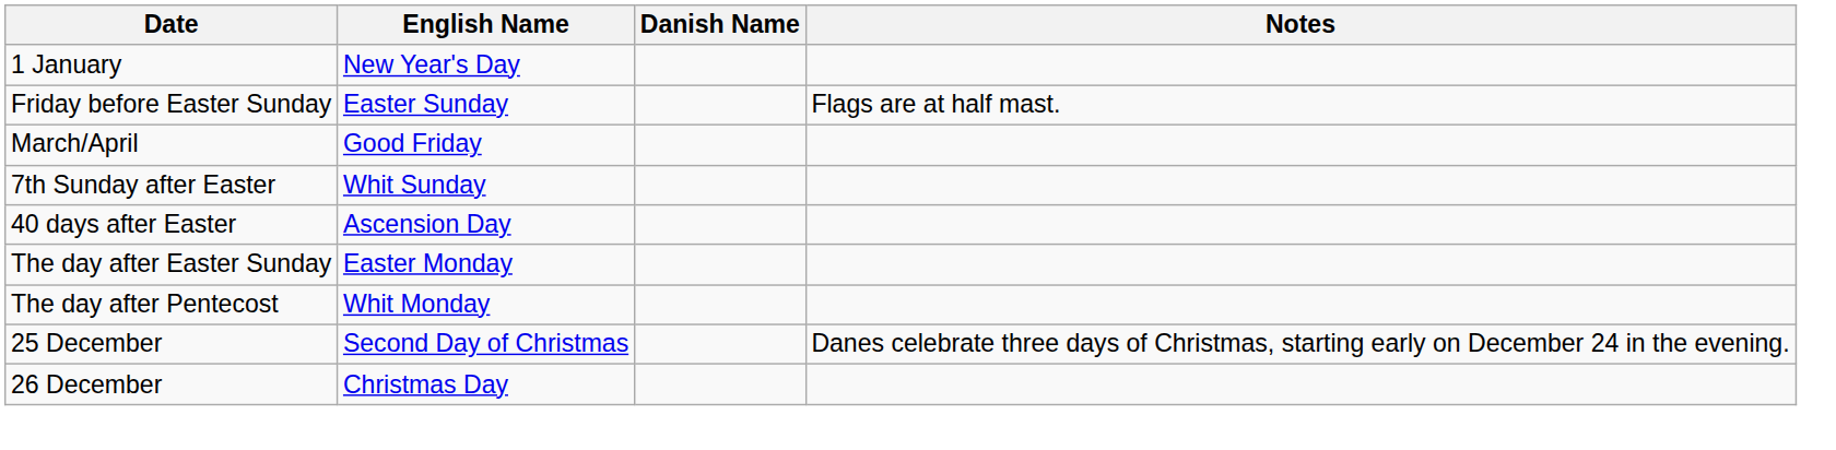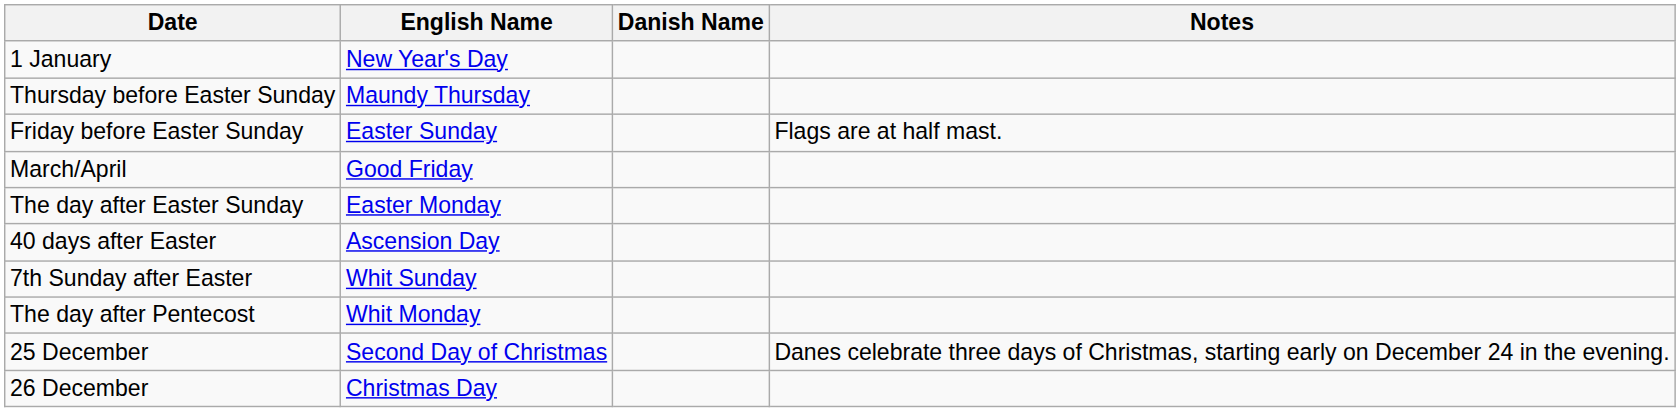 <table class="wikitable">
 <tr>
 <th>Date</th>
 <th>English Name</th>
 <th>Danish Name</th>
 <th>Notes</th>
 </tr>
 <tr>
 <td>1 January</td>
 <td><a href='#'>New Year's Day</a></td>
+<td><em></em></td>
+<td> </td>
+</tr>
+<tr>
+<td>Thursday before Easter Sunday</td>
+<td><a href='#'>Maundy Thursday</a></td>
 <td><em></em></td>
 <td> </td>
 </tr>
 <tr>
 <td>Friday before Easter Sunday</td>
 <td><a href='#'>Easter Sunday</a></td>
 <td><em></em></td>
 <td>Flags are at half mast.</td>
 </tr>
 <tr>
 <td>March/April</td>
 <td><a href='#'>Good Friday</a></td>
 <td><em></em></td>
 <td> </td>
 </tr>
 <tr>
-<td>7th Sunday after Easter</td>
-<td><a href='#'>Whit Sunday</a></td>
+<td>The day after Easter Sunday</td>
+<td><a href='#'>Easter Monday</a></td>
 <td><em></em></td>
-<td></td>
+<td> </td>
 </tr>
 <tr>
 <td>40 days after Easter</td>
 <td><a href='#'>Ascension Day</a></td>
 <td><em></em></td>
 <td> </td>
 </tr>
 <tr>
-<td>The day after Easter Sunday</td>
-<td><a href='#'>Easter Monday</a></td>
+<td>7th Sunday after Easter</td>
+<td><a href='#'>Whit Sunday</a></td>
 <td><em></em></td>
-<td> </td>
+<td></td>
 </tr>
 <tr>
 <td>The day after Pentecost</td>
 <td><a href='#'>Whit Monday</a></td>
 <td><em></em></td>
 <td></td>
 </tr>
 <tr>
 <td>25 December</td>
 <td><a href='#'>Second Day of Christmas</a></td>
 <td><em></em></td>
 <td>Danes celebrate three days of Christmas, starting early on December 24 in the evening.</td>
 </tr>
 <tr>
 <td>26 December</td>
 <td><a href='#'>Christmas Day</a></td>
 <td><em></em></td>
 <td></td>
 </tr>
 </table>
